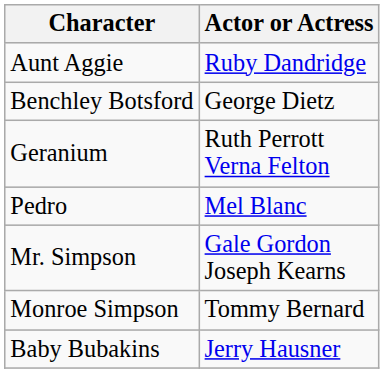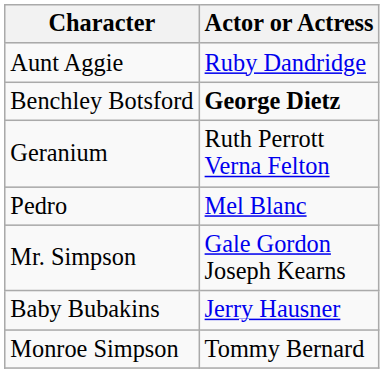 <table class="wikitable">
 <tr>
 <th>Character</th>
 <th>Actor or Actress</th>
 </tr>
 <tr>
 <td>Aunt Aggie</td>
 <td><a href='#'>Ruby Dandridge</a></td>
 </tr>
 <tr>
 <td>Benchley Botsford</td>
-<td>George Dietz</td>
+<td><strong>George Dietz</strong></td>
 </tr>
 <tr>
 <td>Geranium</td>
 <td>Ruth Perrott<br><a href='#'>Verna Felton</a></td>
 </tr>
 <tr>
 <td>Pedro</td>
 <td><a href='#'>Mel Blanc</a></td>
 </tr>
 <tr>
 <td>Mr. Simpson</td>
 <td><a href='#'>Gale Gordon</a><br>Joseph Kearns</td>
 </tr>
 <tr>
+<td>Baby Bubakins</td>
+<td><a href='#'>Jerry Hausner</a></td>
+</tr>
+<tr>
 <td>Monroe Simpson</td>
 <td>Tommy Bernard</td>
 </tr>
-<tr>
-<td>Baby Bubakins</td>
-<td><a href='#'>Jerry Hausner</a></td>
-</tr>
 </table>
